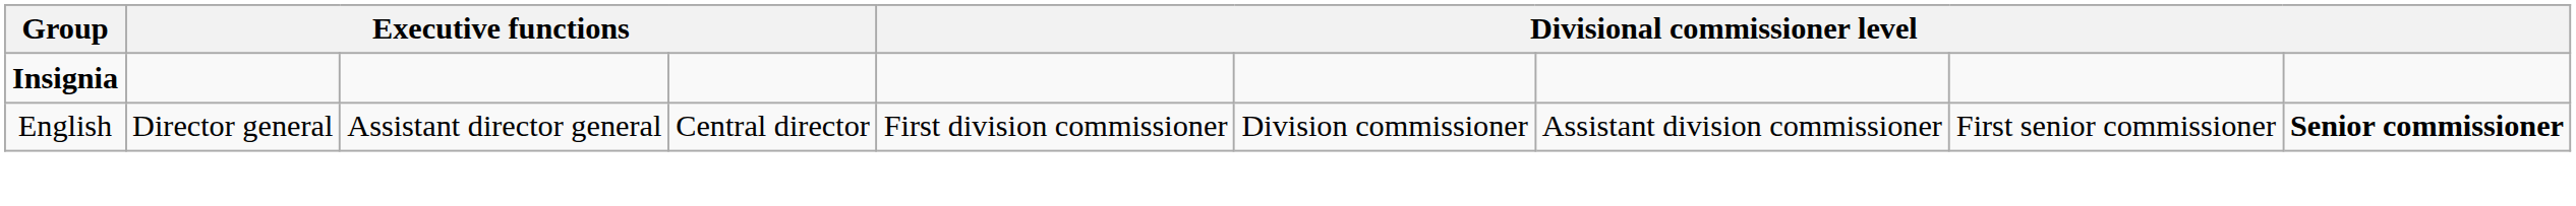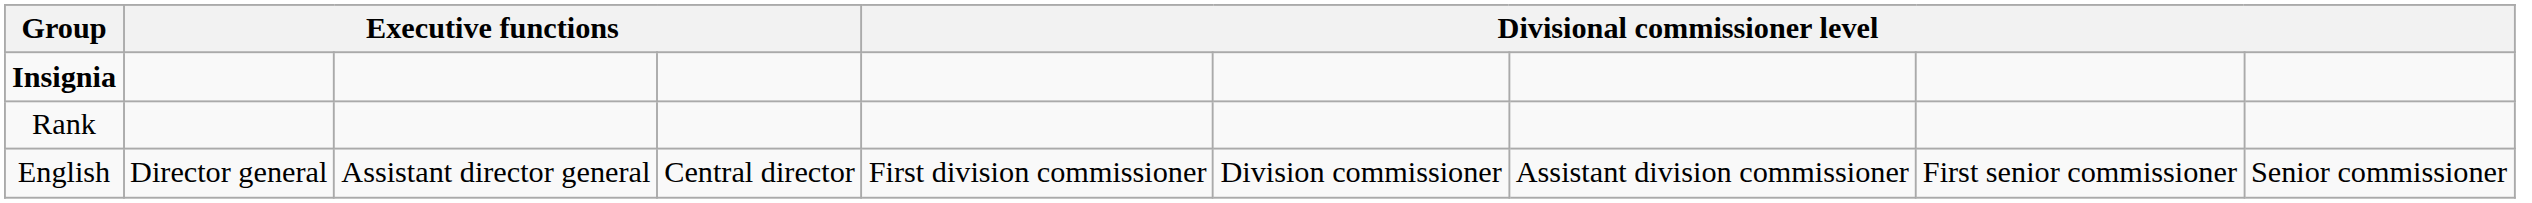 <table class="wikitable" style="text-align:center">
 <tr>
 <th>Group</th>
 <th colspan=3>Executive functions</th>
 <th colspan=5>Divisional commissioner level</th>
 </tr>
 <tr>
 <td><strong>Insignia</strong></td>
 <td></td>
 <td></td>
 <td></td>
 <td></td>
 <td></td>
 <td></td>
 <td></td>
 <td></td>
 </tr>
 <tr>
+<td>Rank</td>
+<td></td>
+<td></td>
+<td></td>
+<td></td>
+<td></td>
+<td></td>
+<td></td>
+<td></td>
+</tr>
+<tr>
 <td>English</td>
 <td>Director general</td>
 <td>Assistant director general</td>
 <td>Central director</td>
 <td>First division commissioner</td>
 <td>Division commissioner</td>
 <td>Assistant division commissioner</td>
 <td>First senior commissioner</td>
-<td><strong>Senior commissioner</strong></td>
+<td>Senior commissioner</td>
 </tr>
 </table>
